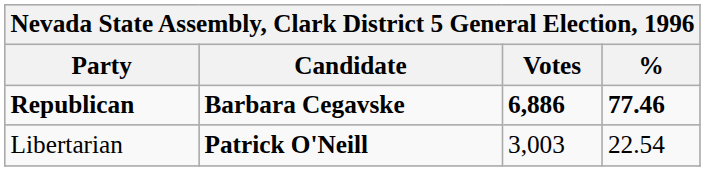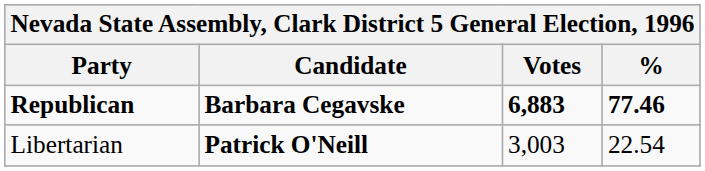 <table class="wikitable">
 <tr>
 <th colspan="4">Nevada State Assembly, Clark District 5 General Election, 1996</th>
 </tr>
 <tr>
 <th>Party</th>
 <th>Candidate</th>
 <th>Votes</th>
 <th>%</th>
 </tr>
 <tr>
 <td><strong>Republican</strong></td>
 <td><strong>Barbara Cegavske</strong></td>
-<td><strong>6,886</strong></td>
+<td><strong>6,883</strong></td>
 <td><strong>77.46</strong></td>
 </tr>
 <tr>
 <td>Libertarian</td>
 <td><strong>Patrick O'Neill</strong></td>
 <td>3,003</td>
 <td>22.54</td>
 </tr>
 </table>
